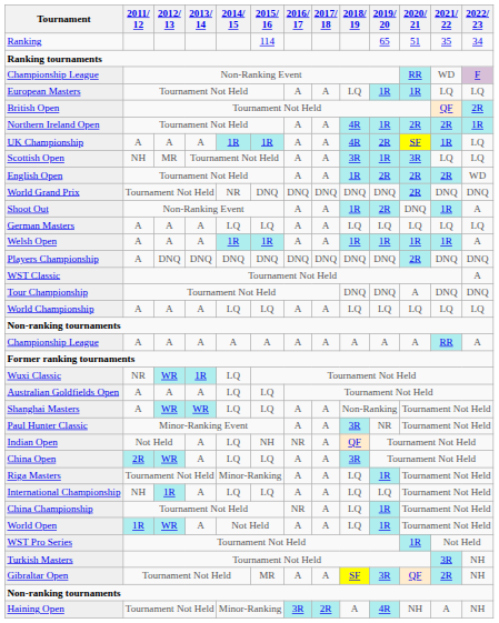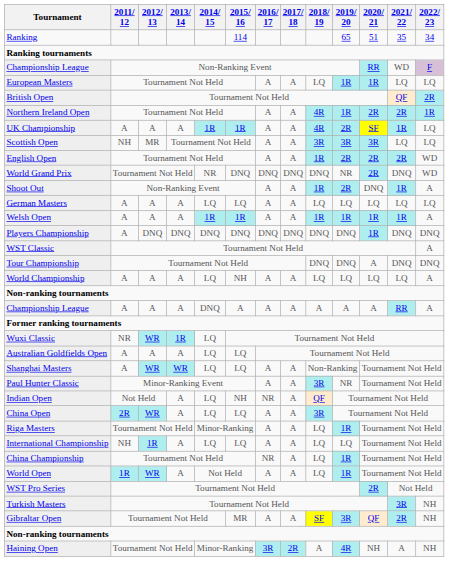 <table class="wikitable" style="font-size:85%;">
 <tr>
 <th>Tournament</th>
 <th><a href='#'>2011/<br>12</a></th>
 <th><a href='#'>2012/<br>13</a></th>
 <th><a href='#'>2013/<br>14</a></th>
 <th><a href='#'>2014/<br>15</a></th>
 <th><a href='#'>2015/<br>16</a></th>
 <th><a href='#'>2016/<br>17</a></th>
 <th><a href='#'>2017/<br>18</a></th>
 <th><a href='#'>2018/<br>19</a></th>
 <th><a href='#'>2019/<br>20</a></th>
 <th><a href='#'>2020/<br>21</a></th>
 <th><a href='#'>2021/<br>22</a></th>
 <th><a href='#'>2022/<br>23</a></th>
 </tr>
 <tr>
 <td><a href='#'>Ranking</a></td>
 <td align="center"></td>
 <td align="center"></td>
 <td align="center"></td>
 <td align="center"></td>
 <td align="center"><a href='#'>114</a></td>
 <td align="center"></td>
 <td align="center"></td>
 <td align="center"></td>
 <td align="center"><a href='#'>65</a></td>
 <td align="center"><a href='#'>51</a></td>
 <td align="center"><a href='#'>35</a></td>
 <td align="center"><a href='#'>34</a></td>
 </tr>
 <tr>
 <td colspan="20"><strong>Ranking tournaments</strong></td>
 </tr>
 <tr>
 <td style="background:#EFEFEF;"><a href='#'>Championship League</a></td>
 <td align="center" colspan="9" style="color:#555555;">Non-Ranking Event</td>
 <td align="center" style="background:#afeeee;"><a href='#'>RR</a></td>
 <td align="center" style="color:#555555;">WD</td>
 <td align="center" style="background:thistle;"><a href='#'>F</a></td>
 </tr>
 <tr>
 <td style="background:#EFEFEF;"><a href='#'>European Masters</a></td>
 <td align="center" colspan="5" style="color:#555555;">Tournament Not Held</td>
 <td align="center" style="color:#555555;">A</td>
 <td align="center" style="color:#555555;">A</td>
 <td align="center" style="color:#555555;">LQ</td>
 <td align="center" style="background:#afeeee;"><a href='#'>1R</a></td>
 <td align="center" style="background:#afeeee;"><a href='#'>1R</a></td>
 <td align="center" style="color:#555555;">LQ</td>
 <td align="center" style="color:#555555;">LQ</td>
 </tr>
 <tr>
 <td style="background:#EFEFEF;"><a href='#'>British Open</a></td>
 <td align="center" colspan="10" style="color:#555555;">Tournament Not Held</td>
 <td align="center" style="background:#ffebcd;"><a href='#'>QF</a></td>
 <td align="center" style="background:#afeeee;"><a href='#'>2R</a></td>
 </tr>
 <tr>
 <td style="background:#EFEFEF;"><a href='#'>Northern Ireland Open</a></td>
 <td align="center" colspan="5" style="color:#555555;">Tournament Not Held</td>
 <td align="center" style="color:#555555;">A</td>
 <td align="center" style="color:#555555;">A</td>
 <td align="center" style="background:#afeeee;"><a href='#'>4R</a></td>
 <td align="center" style="background:#afeeee;"><a href='#'>1R</a></td>
 <td align="center" style="background:#afeeee;"><a href='#'>2R</a></td>
 <td align="center" style="background:#afeeee;"><a href='#'>2R</a></td>
 <td align="center" style="background:#afeeee;"><a href='#'>1R</a></td>
 </tr>
 <tr>
 <td style="background:#EFEFEF;"><a href='#'>UK Championship</a></td>
 <td align="center" style="color:#555555;">A</td>
 <td align="center" style="color:#555555;">A</td>
 <td align="center" style="color:#555555;">A</td>
 <td align="center" style="background:#afeeee;"><a href='#'>1R</a></td>
 <td align="center" style="background:#afeeee;"><a href='#'>1R</a></td>
 <td align="center" style="color:#555555;">A</td>
 <td align="center" style="color:#555555;">A</td>
 <td align="center" style="background:#afeeee;"><a href='#'>4R</a></td>
 <td align="center" style="background:#afeeee;"><a href='#'>2R</a></td>
 <td align="center" style="background:yellow;"><a href='#'>SF</a></td>
 <td align="center" style="background:#afeeee;"><a href='#'>1R</a></td>
 <td align="center" style="color:#555555;">LQ</td>
 </tr>
 <tr>
 <td style="background:#EFEFEF;"><a href='#'>Scottish Open</a></td>
 <td align="center" style="color:#555555;">NH</td>
 <td align="center" style="color:#555555;">MR</td>
 <td align="center" colspan="3" style="color:#555555;">Tournament Not Held</td>
 <td align="center" style="color:#555555;">A</td>
 <td align="center" style="color:#555555;">A</td>
 <td align="center" style="background:#afeeee;"><a href='#'>3R</a></td>
-<td align="center" style="background:#afeeee;"><a href='#'>1R</a></td>
+<td align="center" style="background:#afeeee;"><a href='#'>3R</a></td>
 <td align="center" style="background:#afeeee;"><a href='#'>3R</a></td>
 <td align="center" style="color:#555555;">LQ</td>
 <td align="center" style="color:#555555;">LQ</td>
 </tr>
 <tr>
 <td style="background:#EFEFEF;"><a href='#'>English Open</a></td>
 <td align="center" colspan="5" style="color:#555555;">Tournament Not Held</td>
 <td align="center" style="color:#555555;">A</td>
 <td align="center" style="color:#555555;">A</td>
 <td align="center" style="background:#afeeee;"><a href='#'>1R</a></td>
 <td align="center" style="background:#afeeee;"><a href='#'>2R</a></td>
 <td align="center" style="background:#afeeee;"><a href='#'>2R</a></td>
 <td align="center" style="background:#afeeee;"><a href='#'>2R</a></td>
 <td align="center" style="color:#555555;">WD</td>
 </tr>
 <tr>
 <td style="background:#EFEFEF;"><a href='#'>World Grand Prix</a></td>
 <td align="center" colspan="3" style="color:#555555;">Tournament Not Held</td>
 <td align="center" style="color:#555555;">NR</td>
 <td align="center" style="color:#555555;">DNQ</td>
 <td align="center" style="color:#555555;">DNQ</td>
 <td align="center" style="color:#555555;">DNQ</td>
 <td align="center" style="color:#555555;">DNQ</td>
-<td align="center" style="color:#555555;">DNQ</td>
+<td align="center" style="color:#555555;">NR</td>
 <td align="center" style="background:#afeeee;"><a href='#'>2R</a></td>
 <td align="center" style="color:#555555;">DNQ</td>
-<td align="center" style="color:#555555;">DNQ</td>
+<td align="center" style="color:#555555;">WD</td>
 </tr>
 <tr>
 <td style="background:#EFEFEF;"><a href='#'>Shoot Out</a></td>
 <td align="center" colspan="5" style="color:#555555;">Non-Ranking Event</td>
 <td align="center" style="color:#555555;">A</td>
 <td align="center" style="color:#555555;">A</td>
 <td align="center" style="background:#afeeee;"><a href='#'>1R</a></td>
 <td align="center" style="background:#afeeee;"><a href='#'>2R</a></td>
 <td align="center" style="color:#555555;">DNQ</td>
 <td align="center" style="background:#afeeee;"><a href='#'>1R</a></td>
 <td align="center" style="color:#555555;">A</td>
 </tr>
 <tr>
 <td style="background:#EFEFEF;"><a href='#'>German Masters</a></td>
 <td align="center" style="color:#555555;">A</td>
 <td align="center" style="color:#555555;">A</td>
 <td align="center" style="color:#555555;">A</td>
 <td align="center" style="color:#555555;">LQ</td>
 <td align="center" style="color:#555555;">LQ</td>
 <td align="center" style="color:#555555;">A</td>
 <td align="center" style="color:#555555;">A</td>
 <td align="center" style="color:#555555;">LQ</td>
 <td align="center" style="color:#555555;">LQ</td>
 <td align="center" style="color:#555555;">LQ</td>
 <td align="center" style="color:#555555;">LQ</td>
 <td align="center" style="color:#555555;">LQ</td>
 </tr>
 <tr>
 <td style="background:#EFEFEF;"><a href='#'>Welsh Open</a></td>
 <td align="center" style="color:#555555;">A</td>
 <td align="center" style="color:#555555;">A</td>
 <td align="center" style="color:#555555;">A</td>
 <td align="center" style="background:#afeeee;"><a href='#'>1R</a></td>
 <td align="center" style="background:#afeeee;"><a href='#'>1R</a></td>
 <td align="center" style="color:#555555;">A</td>
 <td align="center" style="color:#555555;">A</td>
 <td align="center" style="background:#afeeee;"><a href='#'>1R</a></td>
 <td align="center" style="background:#afeeee;"><a href='#'>1R</a></td>
 <td align="center" style="background:#afeeee;"><a href='#'>1R</a></td>
 <td align="center" style="background:#afeeee;"><a href='#'>1R</a></td>
 <td align="center" style="color:#555555;">A</td>
 </tr>
 <tr>
 <td style="background:#EFEFEF;"><a href='#'>Players Championship</a></td>
 <td align="center" style="color:#555555;">A</td>
 <td align="center" style="color:#555555;">DNQ</td>
 <td align="center" style="color:#555555;">DNQ</td>
 <td align="center" style="color:#555555;">DNQ</td>
 <td align="center" style="color:#555555;">DNQ</td>
 <td align="center" style="color:#555555;">DNQ</td>
 <td align="center" style="color:#555555;">DNQ</td>
 <td align="center" style="color:#555555;">DNQ</td>
 <td align="center" style="color:#555555;">DNQ</td>
-<td align="center" style="background:#afeeee;"><a href='#'>2R</a></td>
+<td align="center" style="background:#afeeee;"><a href='#'>1R</a></td>
 <td align="center" style="color:#555555;">DNQ</td>
 <td align="center" style="color:#555555;">DNQ</td>
 </tr>
 <tr>
 <td style="background:#EFEFEF;"><a href='#'>WST Classic</a></td>
 <td align="center" colspan="11" style="color:#555555;">Tournament Not Held</td>
 <td align="center" style="color:#555555;">A</td>
 </tr>
 <tr>
 <td style="background:#EFEFEF;"><a href='#'>Tour Championship</a></td>
 <td align="center" colspan="7" style="color:#555555;">Tournament Not Held</td>
 <td align="center" style="color:#555555;">DNQ</td>
 <td align="center" style="color:#555555;">DNQ</td>
 <td align="center" style="color:#555555;">A</td>
 <td align="center" style="color:#555555;">DNQ</td>
 <td align="center" style="color:#555555;">DNQ</td>
 </tr>
 <tr>
 <td style="background:#EFEFEF;"><a href='#'>World Championship</a></td>
 <td align="center" style="color:#555555;">A</td>
 <td align="center" style="color:#555555;">A</td>
 <td align="center" style="color:#555555;">A</td>
 <td align="center" style="color:#555555;">LQ</td>
-<td align="center" style="color:#555555;">LQ</td>
+<td align="center" style="color:#555555;">NH</td>
 <td align="center" style="color:#555555;">A</td>
 <td align="center" style="color:#555555;">A</td>
 <td align="center" style="color:#555555;">LQ</td>
 <td align="center" style="color:#555555;">LQ</td>
 <td align="center" style="color:#555555;">LQ</td>
 <td align="center" style="color:#555555;">LQ</td>
-<td align="center" style="color:#555555;">LQ</td>
+<td align="center" style="color:#555555;">A</td>
 </tr>
 <tr>
 <td colspan="20"><strong>Non-ranking tournaments</strong></td>
 </tr>
 <tr>
 <td style="background:#EFEFEF;"><a href='#'>Championship League</a></td>
 <td align="center" style="color:#555555;">A</td>
 <td align="center" style="color:#555555;">A</td>
 <td align="center" style="color:#555555;">A</td>
-<td align="center" style="color:#555555;">A</td>
+<td align="center" style="color:#555555;">DNQ</td>
 <td align="center" style="color:#555555;">A</td>
 <td align="center" style="color:#555555;">A</td>
 <td align="center" style="color:#555555;">A</td>
 <td align="center" style="color:#555555;">A</td>
 <td align="center" style="color:#555555;">A</td>
 <td align="center" style="color:#555555;">A</td>
 <td align="center" style="background:#afeeee;"><a href='#'>RR</a></td>
 <td align="center" style="color:#555555;">A</td>
 </tr>
 <tr>
 <td colspan="20"><strong>Former ranking tournaments</strong></td>
 </tr>
 <tr>
 <td style="background:#EFEFEF;"><a href='#'>Wuxi Classic</a></td>
 <td align="center" style="color:#555555;">NR</td>
 <td align="center" style="background:#afeeee;"><a href='#'>WR</a></td>
 <td align="center" style="background:#afeeee;"><a href='#'>1R</a></td>
 <td align="center" style="color:#555555;">LQ</td>
 <td align="center" colspan="20" style="color:#555555;">Tournament Not Held</td>
 </tr>
 <tr>
 <td style="background:#EFEFEF;"><a href='#'>Australian Goldfields Open</a></td>
 <td align="center" style="color:#555555;">A</td>
 <td align="center" style="color:#555555;">A</td>
 <td align="center" style="color:#555555;">A</td>
 <td align="center" style="color:#555555;">LQ</td>
 <td align="center" style="color:#555555;">LQ</td>
 <td align="center" colspan="20" style="color:#555555;">Tournament Not Held</td>
 </tr>
 <tr>
 <td style="background:#EFEFEF;"><a href='#'>Shanghai Masters</a></td>
 <td align="center" style="color:#555555;">A</td>
 <td align="center" style="background:#afeeee;"><a href='#'>WR</a></td>
 <td align="center" style="background:#afeeee;"><a href='#'>WR</a></td>
 <td align="center" style="color:#555555;">LQ</td>
 <td align="center" style="color:#555555;">LQ</td>
 <td align="center" style="color:#555555;">A</td>
 <td align="center" style="color:#555555;">A</td>
 <td align="center" colspan="2" style="color:#555555;">Non-Ranking</td>
 <td align="center" colspan="3" style="color:#555555;">Tournament Not Held</td>
 </tr>
 <tr>
 <td style="background:#EFEFEF;"><a href='#'>Paul Hunter Classic</a></td>
 <td align="center" colspan="5" style="color:#555555;">Minor-Ranking Event</td>
 <td align="center" style="color:#555555;">A</td>
 <td align="center" style="color:#555555;">A</td>
 <td align="center" style="background:#afeeee;"><a href='#'>3R</a></td>
 <td align="center" style="color:#555555;">NR</td>
 <td align="center" colspan="3" style="color:#555555;">Tournament Not Held</td>
 </tr>
 <tr>
 <td style="background:#EFEFEF;"><a href='#'>Indian Open</a></td>
 <td align="center" colspan="2" style="color:#555555;">Not Held</td>
 <td align="center" style="color:#555555;">A</td>
 <td align="center" style="color:#555555;">LQ</td>
 <td align="center" style="color:#555555;">NH</td>
 <td align="center" style="color:#555555;">NR</td>
 <td align="center" style="color:#555555;">A</td>
 <td align="center" style="background:#ffebcd;"><a href='#'>QF</a></td>
 <td align="center" colspan="4" style="color:#555555;">Tournament Not Held</td>
 </tr>
 <tr>
 <td style="background:#EFEFEF;"><a href='#'>China Open</a></td>
 <td align="center" style="background:#afeeee;"><a href='#'>2R</a></td>
 <td align="center" style="background:#afeeee;"><a href='#'>WR</a></td>
 <td align="center" style="color:#555555;">A</td>
 <td align="center" style="color:#555555;">LQ</td>
 <td align="center" style="color:#555555;">LQ</td>
 <td align="center" style="color:#555555;">A</td>
 <td align="center" style="color:#555555;">A</td>
 <td align="center" style="background:#afeeee;"><a href='#'>3R</a></td>
 <td align="center" colspan="4" style="color:#555555;">Tournament Not Held</td>
 </tr>
 <tr>
 <td style="background:#EFEFEF;"><a href='#'>Riga Masters</a></td>
 <td align="center" colspan="3" style="color:#555555;">Tournament Not Held</td>
 <td align="center" colspan="2" style="color:#555555;">Minor-Ranking</td>
 <td align="center" style="color:#555555;">A</td>
 <td align="center" style="color:#555555;">A</td>
 <td align="center" style="color:#555555;">LQ</td>
 <td align="center" style="background:#afeeee;"><a href='#'>1R</a></td>
 <td align="center" colspan="3" style="color:#555555;">Tournament Not Held</td>
 </tr>
 <tr>
 <td style="background:#EFEFEF;"><a href='#'>International Championship</a></td>
 <td align="center" style="color:#555555;">NH</td>
 <td align="center" style="background:#afeeee;"><a href='#'>1R</a></td>
 <td align="center" style="color:#555555;">A</td>
 <td align="center" style="color:#555555;">LQ</td>
 <td align="center" style="color:#555555;">LQ</td>
 <td align="center" style="color:#555555;">A</td>
 <td align="center" style="color:#555555;">A</td>
 <td align="center" style="color:#555555;">LQ</td>
 <td align="center" style="color:#555555;">LQ</td>
 <td align="center" colspan="3" style="color:#555555;">Tournament Not Held</td>
 </tr>
 <tr>
 <td style="background:#EFEFEF;"><a href='#'>China Championship</a></td>
 <td align="center" colspan="5" style="color:#555555;">Tournament Not Held</td>
 <td align="center" style="color:#555555;">NR</td>
 <td align="center" style="color:#555555;">A</td>
 <td align="center" style="color:#555555;">LQ</td>
 <td align="center" style="background:#afeeee;"><a href='#'>1R</a></td>
 <td align="center" colspan="3" style="color:#555555;">Tournament Not Held</td>
 </tr>
 <tr>
 <td style="background:#EFEFEF;"><a href='#'>World Open</a></td>
 <td align="center" style="background:#afeeee;"><a href='#'>1R</a></td>
 <td align="center" style="background:#afeeee;"><a href='#'>WR</a></td>
 <td align="center" style="color:#555555;">A</td>
 <td align="center" colspan="2" style="color:#555555;">Not Held</td>
 <td align="center" style="color:#555555;">A</td>
 <td align="center" style="color:#555555;">A</td>
 <td align="center" style="color:#555555;">LQ</td>
 <td align="center" style="background:#afeeee;"><a href='#'>1R</a></td>
 <td align="center" colspan="3" style="color:#555555;">Tournament Not Held</td>
 </tr>
 <tr>
 <td style="background:#EFEFEF;"><a href='#'>WST Pro Series</a></td>
 <td align="center" colspan="9" style="color:#555555;">Tournament Not Held</td>
-<td align="center" style="background:#afeeee;"><a href='#'>1R</a></td>
+<td align="center" style="background:#afeeee;"><a href='#'>2R</a></td>
 <td align="center" colspan="2" style="color:#555555;">Not Held</td>
 </tr>
 <tr>
 <td style="background:#EFEFEF;"><a href='#'>Turkish Masters</a></td>
 <td align="center" colspan="10" style="color:#555555;">Tournament Not Held</td>
 <td align="center" style="background:#afeeee;"><a href='#'>3R</a></td>
 <td align="center" style="color:#555555;">NH</td>
 </tr>
 <tr>
 <td style="background:#EFEFEF;"><a href='#'>Gibraltar Open</a></td>
 <td align="center" colspan="4" style="color:#555555;">Tournament Not Held</td>
 <td align="center" style="color:#555555;">MR</td>
 <td align="center" style="color:#555555;">A</td>
 <td align="center" style="color:#555555;">A</td>
 <td align="center" style="background:yellow;"><a href='#'>SF</a></td>
 <td align="center" style="background:#afeeee;"><a href='#'>3R</a></td>
 <td align="center" style="background:#ffebcd;"><a href='#'>QF</a></td>
 <td align="center" style="background:#afeeee;"><a href='#'>2R</a></td>
 <td align="center" style="color:#555555;">NH</td>
 </tr>
 <tr>
 <td colspan="20"><strong>Non-ranking tournaments</strong></td>
 </tr>
 <tr>
 <td style="background:#EFEFEF;"><a href='#'>Haining Open</a></td>
 <td align="center" colspan="3" style="color:#555555;">Tournament Not Held</td>
 <td align="center" colspan="2" style="color:#555555;">Minor-Ranking</td>
 <td align="center" style="background:#afeeee;"><a href='#'>3R</a></td>
 <td align="center" style="background:#afeeee;"><a href='#'>2R</a></td>
 <td align="center" style="color:#555555;">A</td>
 <td align="center" style="background:#afeeee;"><a href='#'>4R</a></td>
 <td align="center" style="color:#555555;">NH</td>
 <td align="center" style="color:#555555;">A</td>
 <td align="center" style="color:#555555;">NH</td>
 </tr>
 </table>
